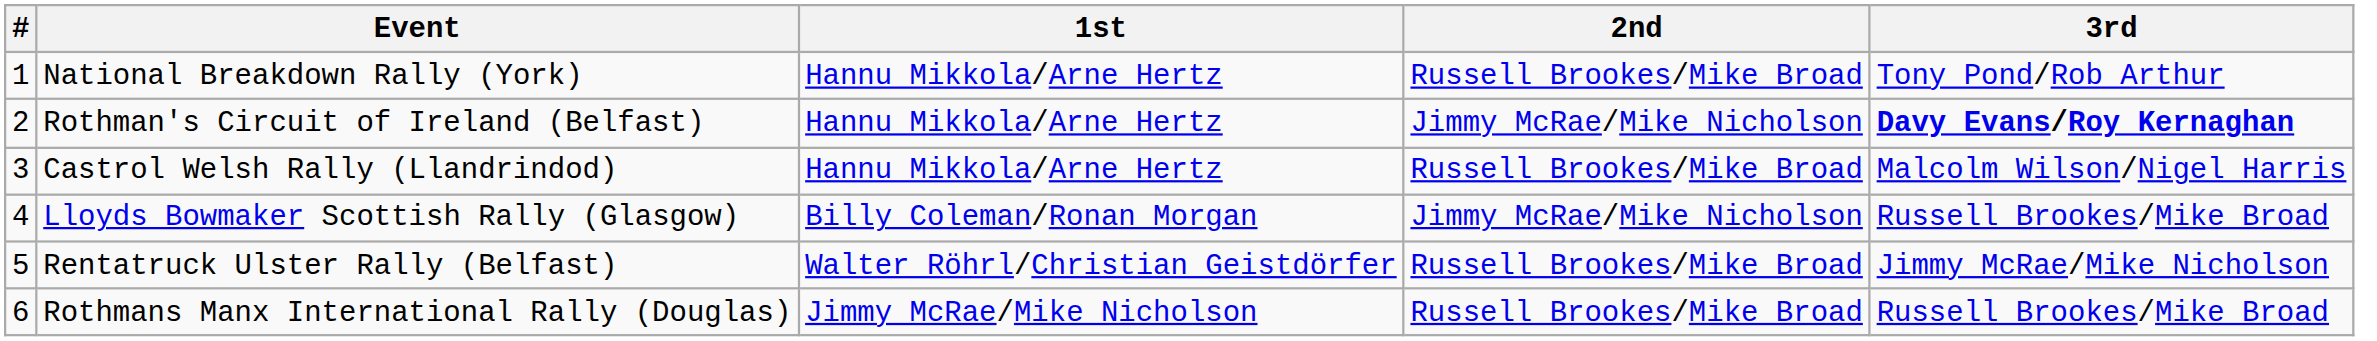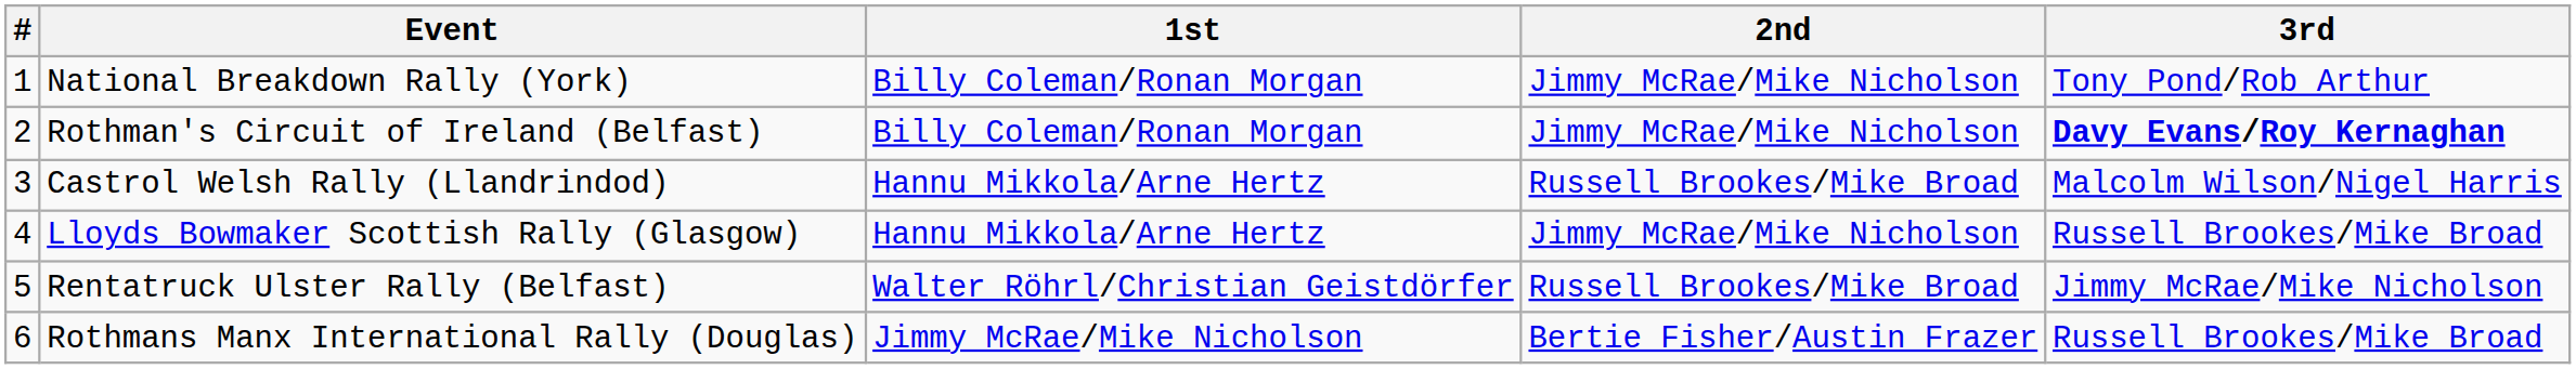 <table class="wikitable">
 <tr>
 <th>#</th>
 <th>Event</th>
 <th>1st</th>
 <th>2nd</th>
 <th>3rd</th>
 </tr>
 <tr>
 <td>1</td>
 <td>National Breakdown Rally (York)</td>
-<td><a href='#'>Hannu Mikkola</a>/<a href='#'>Arne Hertz</a></td>
-<td><a href='#'>Russell Brookes</a>/<a href='#'>Mike Broad</a></td>
+<td><a href='#'>Billy Coleman</a>/<a href='#'>Ronan Morgan</a></td>
+<td><a href='#'>Jimmy McRae</a>/<a href='#'>Mike Nicholson</a></td>
 <td><a href='#'>Tony Pond</a>/<a href='#'>Rob Arthur</a></td>
 </tr>
 <tr>
 <td>2</td>
 <td>Rothman's Circuit of Ireland (Belfast)</td>
-<td><a href='#'>Hannu Mikkola</a>/<a href='#'>Arne Hertz</a></td>
+<td><a href='#'>Billy Coleman</a>/<a href='#'>Ronan Morgan</a></td>
 <td><a href='#'>Jimmy McRae</a>/<a href='#'>Mike Nicholson</a></td>
 <td><strong><a href='#'>Davy Evans</a>/<a href='#'>Roy Kernaghan</a></strong></td>
 </tr>
 <tr>
 <td>3</td>
 <td>Castrol Welsh Rally (Llandrindod)</td>
 <td><a href='#'>Hannu Mikkola</a>/<a href='#'>Arne Hertz</a></td>
 <td><a href='#'>Russell Brookes</a>/<a href='#'>Mike Broad</a></td>
 <td><a href='#'>Malcolm Wilson</a>/<a href='#'>Nigel Harris</a></td>
 </tr>
 <tr>
 <td>4</td>
 <td><a href='#'>Lloyds Bowmaker</a> Scottish Rally (Glasgow)</td>
-<td><a href='#'>Billy Coleman</a>/<a href='#'>Ronan Morgan</a></td>
+<td><a href='#'>Hannu Mikkola</a>/<a href='#'>Arne Hertz</a></td>
 <td><a href='#'>Jimmy McRae</a>/<a href='#'>Mike Nicholson</a></td>
 <td><a href='#'>Russell Brookes</a>/<a href='#'>Mike Broad</a></td>
 </tr>
 <tr>
 <td>5</td>
 <td>Rentatruck Ulster Rally (Belfast)</td>
 <td><a href='#'>Walter Röhrl</a>/<a href='#'>Christian Geistdörfer</a></td>
 <td><a href='#'>Russell Brookes</a>/<a href='#'>Mike Broad</a></td>
 <td><a href='#'>Jimmy McRae</a>/<a href='#'>Mike Nicholson</a></td>
 </tr>
 <tr>
 <td>6</td>
 <td>Rothmans Manx International Rally (Douglas)</td>
 <td><a href='#'>Jimmy McRae</a>/<a href='#'>Mike Nicholson</a></td>
-<td><a href='#'>Russell Brookes</a>/<a href='#'>Mike Broad</a></td>
+<td><a href='#'>Bertie Fisher</a>/<a href='#'>Austin Frazer</a></td>
 <td><a href='#'>Russell Brookes</a>/<a href='#'>Mike Broad</a></td>
 </tr>
 </table>
